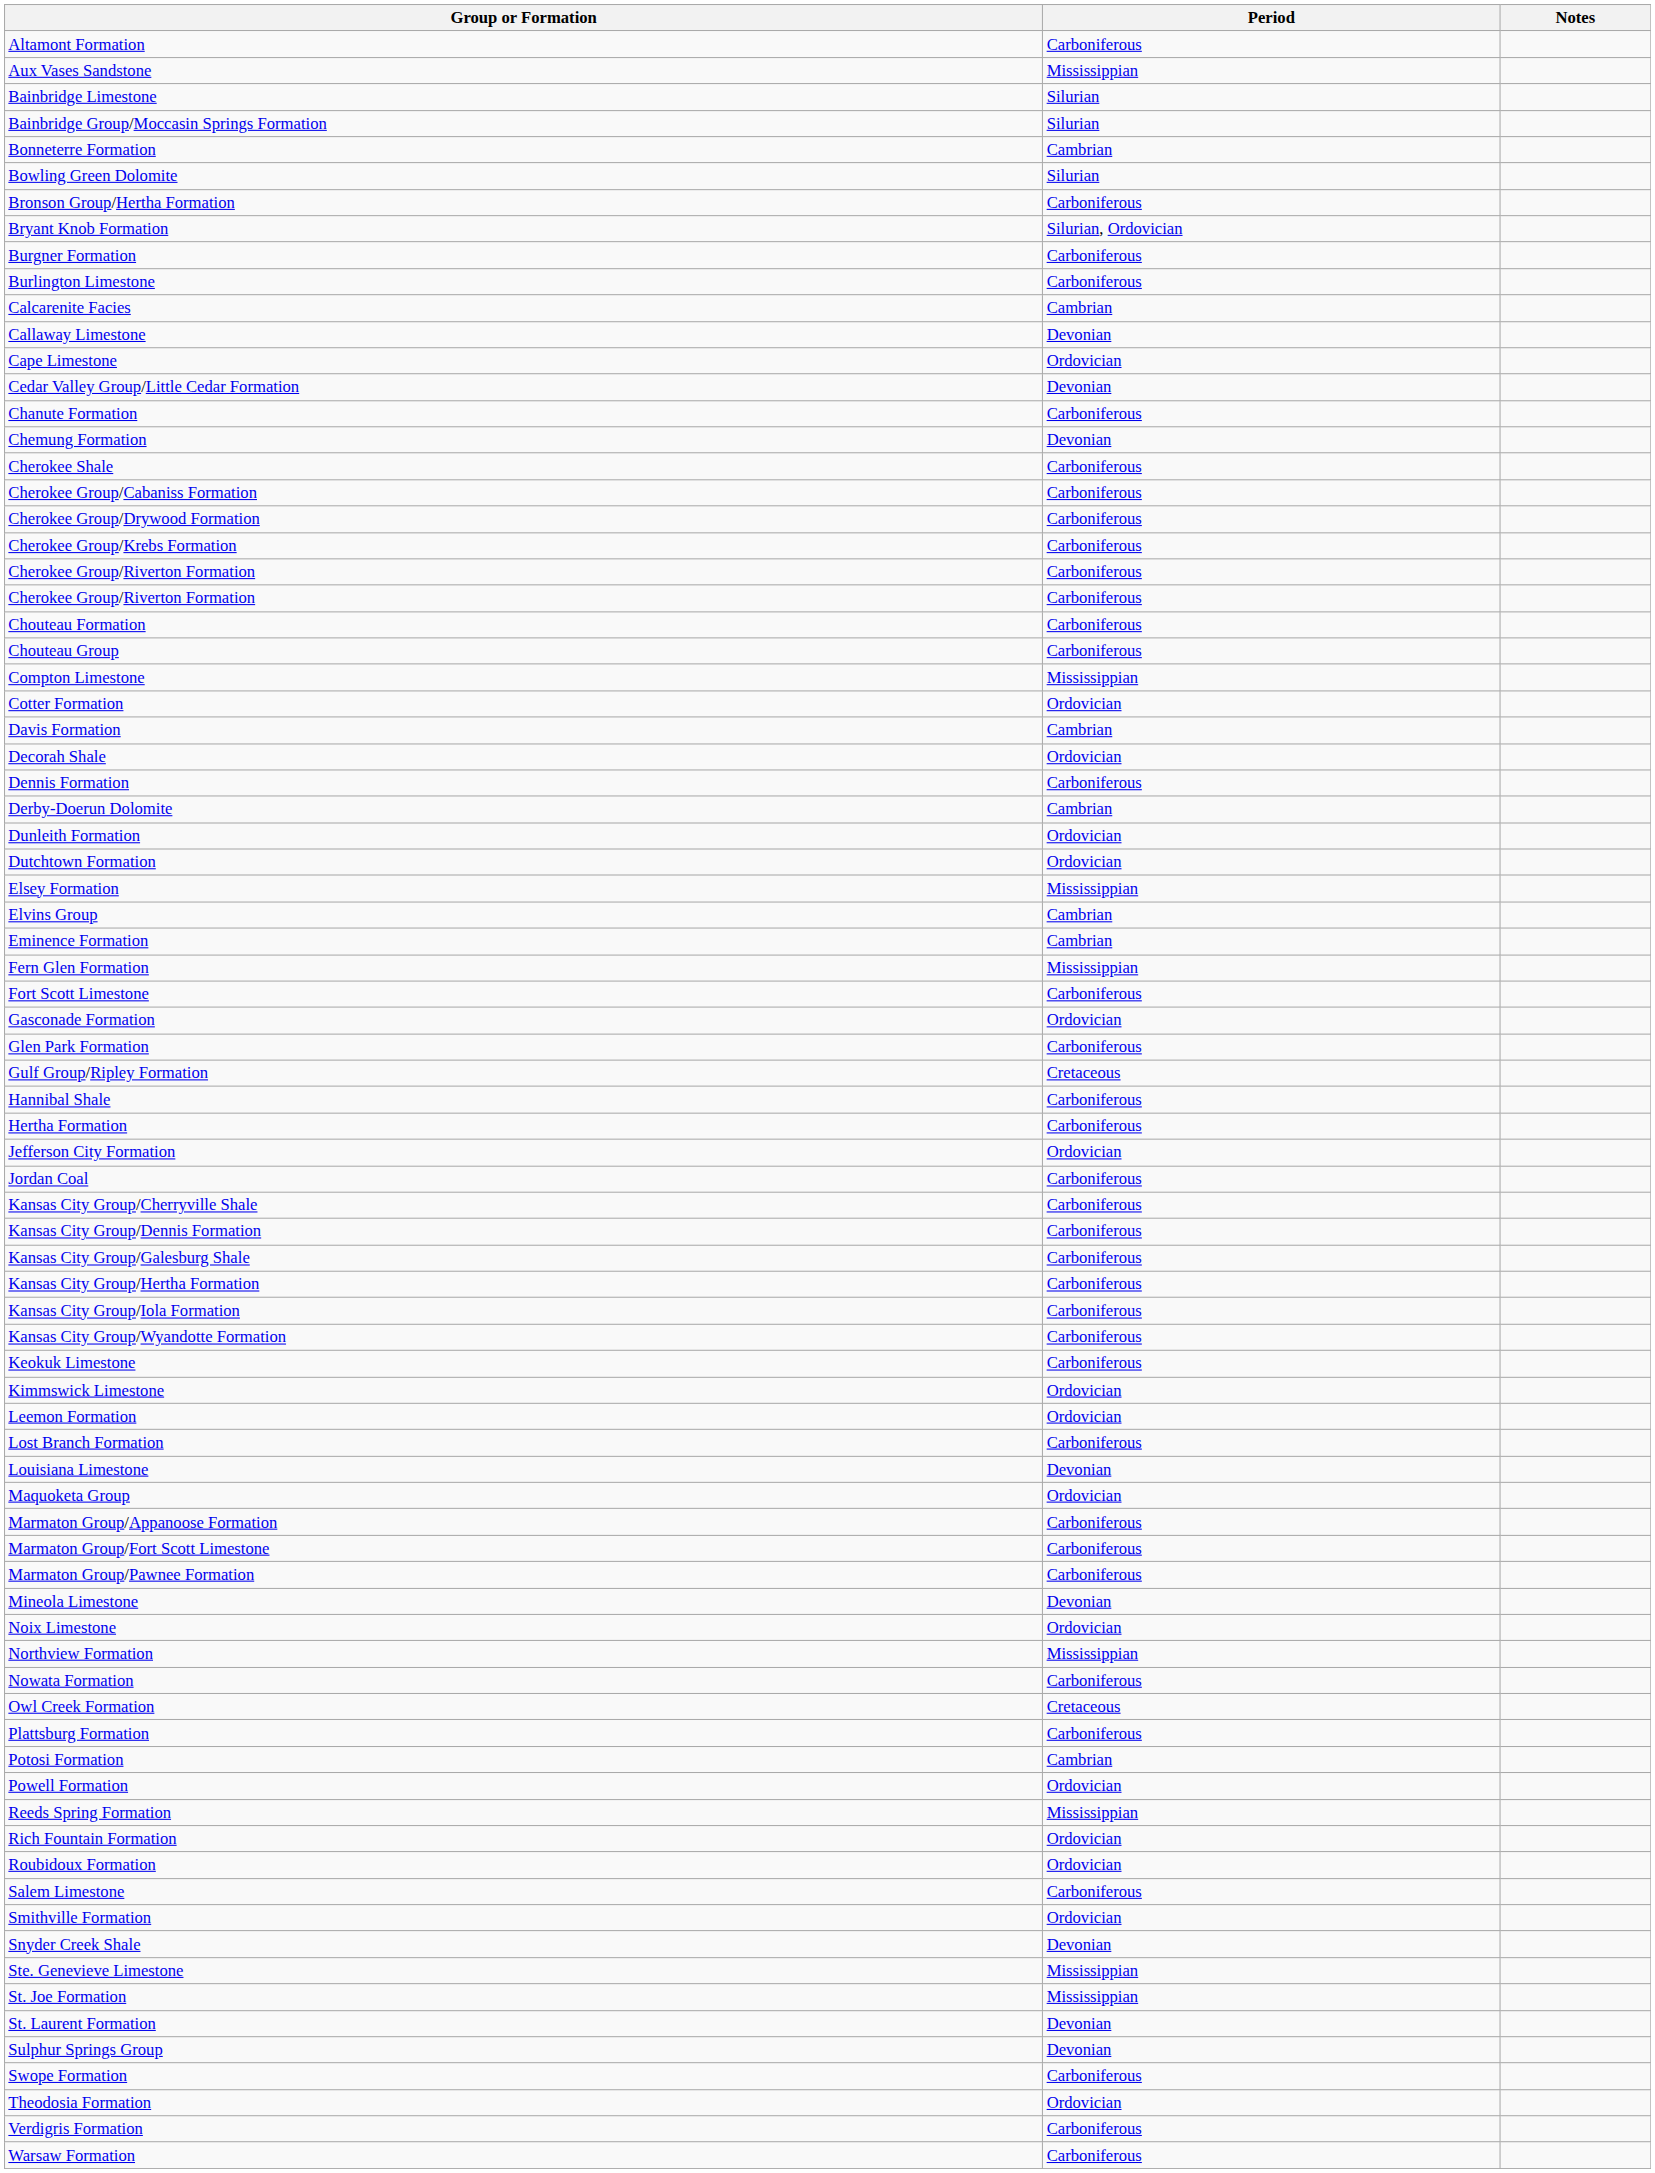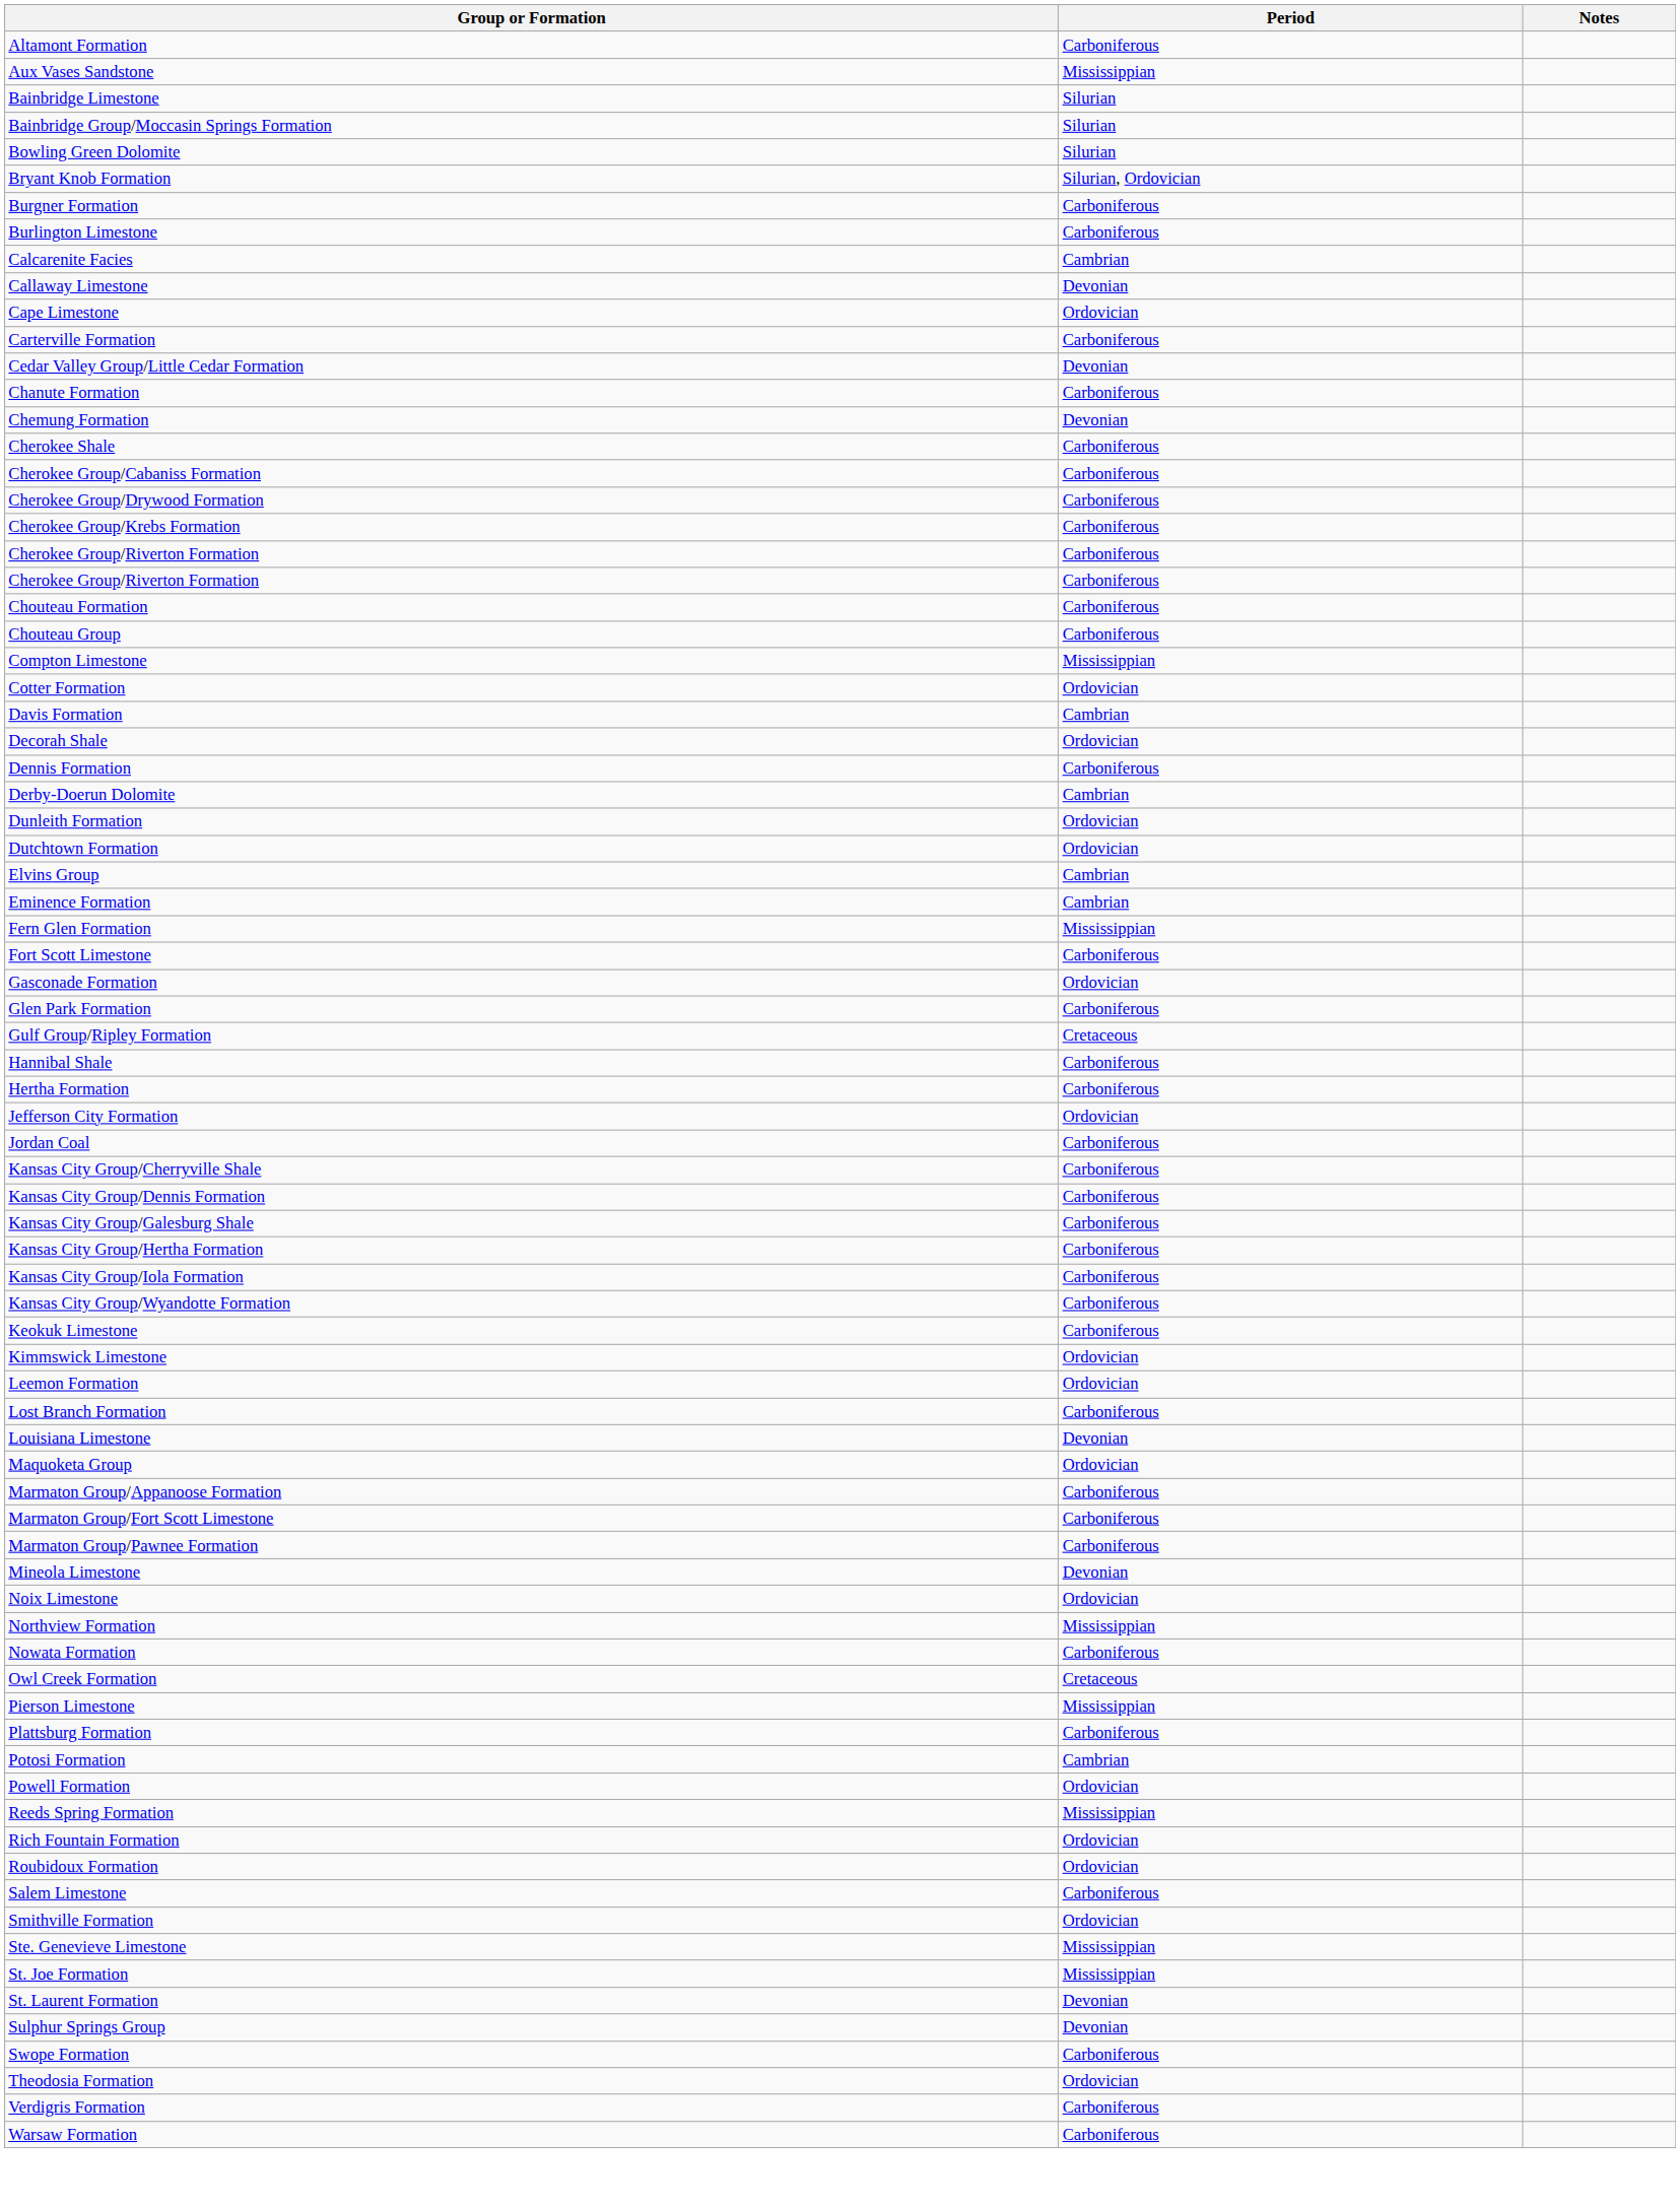 <table class="wikitable sortable" style="width: 100%;">
 <tr>
 <th>Group or Formation</th>
 <th>Period</th>
 <th class="unsortable">Notes</th>
 </tr>
 <tr>
 <td><a href='#'>Altamont Formation</a></td>
 <td><a href='#'>Carboniferous</a></td>
 <td></td>
 </tr>
 <tr>
 <td><a href='#'>Aux Vases Sandstone</a></td>
 <td><a href='#'>Mississippian</a></td>
 <td></td>
 </tr>
 <tr>
 <td><a href='#'>Bainbridge Limestone</a></td>
 <td><a href='#'>Silurian</a></td>
 <td></td>
 </tr>
 <tr>
 <td><a href='#'>Bainbridge Group</a>/<a href='#'>Moccasin Springs Formation</a></td>
 <td><a href='#'>Silurian</a></td>
 <td></td>
 </tr>
 <tr>
-<td><a href='#'>Bonneterre Formation</a></td>
-<td><a href='#'>Cambrian</a></td>
-<td></td>
-</tr>
-<tr>
 <td><a href='#'>Bowling Green Dolomite</a></td>
 <td><a href='#'>Silurian</a></td>
-<td></td>
-</tr>
-<tr>
-<td><a href='#'>Bronson Group</a>/<a href='#'>Hertha Formation</a></td>
-<td><a href='#'>Carboniferous</a></td>
 <td></td>
 </tr>
 <tr>
 <td><a href='#'>Bryant Knob Formation</a></td>
 <td><a href='#'>Silurian</a>, <a href='#'>Ordovician</a></td>
 <td></td>
 </tr>
 <tr>
 <td><a href='#'>Burgner Formation</a></td>
 <td><a href='#'>Carboniferous</a></td>
 <td></td>
 </tr>
 <tr>
 <td><a href='#'>Burlington Limestone</a></td>
 <td><a href='#'>Carboniferous</a></td>
 <td></td>
 </tr>
 <tr>
 <td><a href='#'>Calcarenite Facies</a></td>
 <td><a href='#'>Cambrian</a></td>
 <td></td>
 </tr>
 <tr>
 <td><a href='#'>Callaway Limestone</a></td>
 <td><a href='#'>Devonian</a></td>
 <td></td>
 </tr>
 <tr>
 <td><a href='#'>Cape Limestone</a></td>
 <td><a href='#'>Ordovician</a></td>
+<td></td>
+</tr>
+<tr>
+<td><a href='#'>Carterville Formation</a></td>
+<td><a href='#'>Carboniferous</a></td>
 <td></td>
 </tr>
 <tr>
 <td><a href='#'>Cedar Valley Group</a>/<a href='#'>Little Cedar Formation</a></td>
 <td><a href='#'>Devonian</a></td>
 <td></td>
 </tr>
 <tr>
 <td><a href='#'>Chanute Formation</a></td>
 <td><a href='#'>Carboniferous</a></td>
 <td></td>
 </tr>
 <tr>
 <td><a href='#'>Chemung Formation</a></td>
 <td><a href='#'>Devonian</a></td>
 <td></td>
 </tr>
 <tr>
 <td><a href='#'>Cherokee Shale</a></td>
 <td><a href='#'>Carboniferous</a></td>
 <td></td>
 </tr>
 <tr>
 <td><a href='#'>Cherokee Group</a>/<a href='#'>Cabaniss Formation</a></td>
 <td><a href='#'>Carboniferous</a></td>
 <td></td>
 </tr>
 <tr>
 <td><a href='#'>Cherokee Group</a>/<a href='#'>Drywood Formation</a></td>
 <td><a href='#'>Carboniferous</a></td>
 <td></td>
 </tr>
 <tr>
 <td><a href='#'>Cherokee Group</a>/<a href='#'>Krebs Formation</a></td>
 <td><a href='#'>Carboniferous</a></td>
 <td></td>
 </tr>
 <tr>
 <td><a href='#'>Cherokee Group</a>/<a href='#'>Riverton Formation</a></td>
 <td><a href='#'>Carboniferous</a></td>
 <td></td>
 </tr>
 <tr>
 <td><a href='#'>Cherokee Group</a>/<a href='#'>Riverton Formation</a></td>
 <td><a href='#'>Carboniferous</a></td>
 <td></td>
 </tr>
 <tr>
 <td><a href='#'>Chouteau Formation</a></td>
 <td><a href='#'>Carboniferous</a></td>
 <td></td>
 </tr>
 <tr>
 <td><a href='#'>Chouteau Group</a></td>
 <td><a href='#'>Carboniferous</a></td>
 <td></td>
 </tr>
 <tr>
 <td><a href='#'>Compton Limestone</a></td>
 <td><a href='#'>Mississippian</a></td>
 <td></td>
 </tr>
 <tr>
 <td><a href='#'>Cotter Formation</a></td>
 <td><a href='#'>Ordovician</a></td>
 <td></td>
 </tr>
 <tr>
 <td><a href='#'>Davis Formation</a></td>
 <td><a href='#'>Cambrian</a></td>
 <td></td>
 </tr>
 <tr>
 <td><a href='#'>Decorah Shale</a></td>
 <td><a href='#'>Ordovician</a></td>
 <td></td>
 </tr>
 <tr>
 <td><a href='#'>Dennis Formation</a></td>
 <td><a href='#'>Carboniferous</a></td>
 <td></td>
 </tr>
 <tr>
 <td><a href='#'>Derby-Doerun Dolomite</a></td>
 <td><a href='#'>Cambrian</a></td>
 <td></td>
 </tr>
 <tr>
 <td><a href='#'>Dunleith Formation</a></td>
 <td><a href='#'>Ordovician</a></td>
 <td></td>
 </tr>
 <tr>
 <td><a href='#'>Dutchtown Formation</a></td>
 <td><a href='#'>Ordovician</a></td>
-<td></td>
-</tr>
-<tr>
-<td><a href='#'>Elsey Formation</a></td>
-<td><a href='#'>Mississippian</a></td>
 <td></td>
 </tr>
 <tr>
 <td><a href='#'>Elvins Group</a></td>
 <td><a href='#'>Cambrian</a></td>
 <td></td>
 </tr>
 <tr>
 <td><a href='#'>Eminence Formation</a></td>
 <td><a href='#'>Cambrian</a></td>
 <td></td>
 </tr>
 <tr>
 <td><a href='#'>Fern Glen Formation</a></td>
 <td><a href='#'>Mississippian</a></td>
 <td></td>
 </tr>
 <tr>
 <td><a href='#'>Fort Scott Limestone</a></td>
 <td><a href='#'>Carboniferous</a></td>
 <td></td>
 </tr>
 <tr>
 <td><a href='#'>Gasconade Formation</a></td>
 <td><a href='#'>Ordovician</a></td>
 <td></td>
 </tr>
 <tr>
 <td><a href='#'>Glen Park Formation</a></td>
 <td><a href='#'>Carboniferous</a></td>
 <td></td>
 </tr>
 <tr>
 <td><a href='#'>Gulf Group</a>/<a href='#'>Ripley Formation</a></td>
 <td><a href='#'>Cretaceous</a></td>
 <td></td>
 </tr>
 <tr>
 <td><a href='#'>Hannibal Shale</a></td>
 <td><a href='#'>Carboniferous</a></td>
 <td></td>
 </tr>
 <tr>
 <td><a href='#'>Hertha Formation</a></td>
 <td><a href='#'>Carboniferous</a></td>
 <td></td>
 </tr>
 <tr>
 <td><a href='#'>Jefferson City Formation</a></td>
 <td><a href='#'>Ordovician</a></td>
 <td></td>
 </tr>
 <tr>
 <td><a href='#'>Jordan Coal</a></td>
 <td><a href='#'>Carboniferous</a></td>
 <td></td>
 </tr>
 <tr>
 <td><a href='#'>Kansas City Group</a>/<a href='#'>Cherryville Shale</a></td>
 <td><a href='#'>Carboniferous</a></td>
 <td></td>
 </tr>
 <tr>
 <td><a href='#'>Kansas City Group</a>/<a href='#'>Dennis Formation</a></td>
 <td><a href='#'>Carboniferous</a></td>
 <td></td>
 </tr>
 <tr>
 <td><a href='#'>Kansas City Group</a>/<a href='#'>Galesburg Shale</a></td>
 <td><a href='#'>Carboniferous</a></td>
 <td></td>
 </tr>
 <tr>
 <td><a href='#'>Kansas City Group</a>/<a href='#'>Hertha Formation</a></td>
 <td><a href='#'>Carboniferous</a></td>
 <td></td>
 </tr>
 <tr>
 <td><a href='#'>Kansas City Group</a>/<a href='#'>Iola Formation</a></td>
 <td><a href='#'>Carboniferous</a></td>
 <td></td>
 </tr>
 <tr>
 <td><a href='#'>Kansas City Group</a>/<a href='#'>Wyandotte Formation</a></td>
 <td><a href='#'>Carboniferous</a></td>
 <td></td>
 </tr>
 <tr>
 <td><a href='#'>Keokuk Limestone</a></td>
 <td><a href='#'>Carboniferous</a></td>
 <td></td>
 </tr>
 <tr>
 <td><a href='#'>Kimmswick Limestone</a></td>
 <td><a href='#'>Ordovician</a></td>
 <td></td>
 </tr>
 <tr>
 <td><a href='#'>Leemon Formation</a></td>
 <td><a href='#'>Ordovician</a></td>
 <td></td>
 </tr>
 <tr>
 <td><a href='#'>Lost Branch Formation</a></td>
 <td><a href='#'>Carboniferous</a></td>
 <td></td>
 </tr>
 <tr>
 <td><a href='#'>Louisiana Limestone</a></td>
 <td><a href='#'>Devonian</a></td>
 <td></td>
 </tr>
 <tr>
 <td><a href='#'>Maquoketa Group</a></td>
 <td><a href='#'>Ordovician</a></td>
 <td></td>
 </tr>
 <tr>
 <td><a href='#'>Marmaton Group</a>/<a href='#'>Appanoose Formation</a></td>
 <td><a href='#'>Carboniferous</a></td>
 <td></td>
 </tr>
 <tr>
 <td><a href='#'>Marmaton Group</a>/<a href='#'>Fort Scott Limestone</a></td>
 <td><a href='#'>Carboniferous</a></td>
 <td></td>
 </tr>
 <tr>
 <td><a href='#'>Marmaton Group</a>/<a href='#'>Pawnee Formation</a></td>
 <td><a href='#'>Carboniferous</a></td>
 <td></td>
 </tr>
 <tr>
 <td><a href='#'>Mineola Limestone</a></td>
 <td><a href='#'>Devonian</a></td>
 <td></td>
 </tr>
 <tr>
 <td><a href='#'>Noix Limestone</a></td>
 <td><a href='#'>Ordovician</a></td>
 <td></td>
 </tr>
 <tr>
 <td><a href='#'>Northview Formation</a></td>
 <td><a href='#'>Mississippian</a></td>
 <td></td>
 </tr>
 <tr>
 <td><a href='#'>Nowata Formation</a></td>
 <td><a href='#'>Carboniferous</a></td>
 <td></td>
 </tr>
 <tr>
 <td><a href='#'>Owl Creek Formation</a></td>
 <td><a href='#'>Cretaceous</a></td>
 <td></td>
 </tr>
 <tr>
+<td><a href='#'>Pierson Limestone</a></td>
+<td><a href='#'>Mississippian</a></td>
+<td></td>
+</tr>
+<tr>
 <td><a href='#'>Plattsburg Formation</a></td>
 <td><a href='#'>Carboniferous</a></td>
 <td></td>
 </tr>
 <tr>
 <td><a href='#'>Potosi Formation</a></td>
 <td><a href='#'>Cambrian</a></td>
 <td></td>
 </tr>
 <tr>
 <td><a href='#'>Powell Formation</a></td>
 <td><a href='#'>Ordovician</a></td>
 <td></td>
 </tr>
 <tr>
 <td><a href='#'>Reeds Spring Formation</a></td>
 <td><a href='#'>Mississippian</a></td>
 <td></td>
 </tr>
 <tr>
 <td><a href='#'>Rich Fountain Formation</a></td>
 <td><a href='#'>Ordovician</a></td>
 <td></td>
 </tr>
 <tr>
 <td><a href='#'>Roubidoux Formation</a></td>
 <td><a href='#'>Ordovician</a></td>
 <td></td>
 </tr>
 <tr>
 <td><a href='#'>Salem Limestone</a></td>
 <td><a href='#'>Carboniferous</a></td>
 <td></td>
 </tr>
 <tr>
 <td><a href='#'>Smithville Formation</a></td>
 <td><a href='#'>Ordovician</a></td>
-<td></td>
-</tr>
-<tr>
-<td><a href='#'>Snyder Creek Shale</a></td>
-<td><a href='#'>Devonian</a></td>
 <td></td>
 </tr>
 <tr>
 <td><a href='#'>Ste. Genevieve Limestone</a></td>
 <td><a href='#'>Mississippian</a></td>
 <td></td>
 </tr>
 <tr>
 <td><a href='#'>St. Joe Formation</a></td>
 <td><a href='#'>Mississippian</a></td>
 <td></td>
 </tr>
 <tr>
 <td><a href='#'>St. Laurent Formation</a></td>
 <td><a href='#'>Devonian</a></td>
 <td></td>
 </tr>
 <tr>
 <td><a href='#'>Sulphur Springs Group</a></td>
 <td><a href='#'>Devonian</a></td>
 <td></td>
 </tr>
 <tr>
 <td><a href='#'>Swope Formation</a></td>
 <td><a href='#'>Carboniferous</a></td>
 <td></td>
 </tr>
 <tr>
 <td><a href='#'>Theodosia Formation</a></td>
 <td><a href='#'>Ordovician</a></td>
 <td></td>
 </tr>
 <tr>
 <td><a href='#'>Verdigris Formation</a></td>
 <td><a href='#'>Carboniferous</a></td>
 <td></td>
 </tr>
 <tr>
 <td><a href='#'>Warsaw Formation</a></td>
 <td><a href='#'>Carboniferous</a></td>
 <td></td>
 </tr>
 <tr>
 </tr>
 </table>
